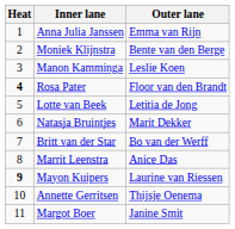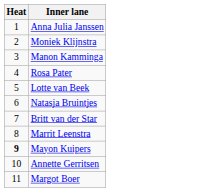 <table class="wikitable">
 <tr>
 <th>Heat</th>
 <th>Inner lane</th>
-<th>Outer lane</th>
 </tr>
 <tr>
 <td align="center">1</td>
 <td><a href='#'>Anna Julia Janssen</a></td>
-<td><a href='#'>Emma van Rijn</a></td>
 </tr>
 <tr>
 <td align="center">2</td>
 <td><a href='#'>Moniek Klijnstra</a></td>
-<td><a href='#'>Bente van den Berge</a></td>
 </tr>
 <tr>
 <td align="center">3</td>
 <td><a href='#'>Manon Kamminga</a></td>
-<td><a href='#'>Leslie Koen</a></td>
 </tr>
 <tr>
-<td align="center"><strong>4</strong></td>
+<td align="center">4</td>
 <td><a href='#'>Rosa Pater</a></td>
-<td><a href='#'>Floor van den Brandt</a></td>
 </tr>
 <tr>
 <td align="center">5</td>
 <td><a href='#'>Lotte van Beek</a></td>
-<td><a href='#'>Letitia de Jong</a></td>
 </tr>
 <tr>
 <td align="center">6</td>
 <td><a href='#'>Natasja Bruintjes</a></td>
-<td><a href='#'>Marit Dekker</a></td>
 </tr>
 <tr>
 <td align="center">7</td>
 <td><a href='#'>Britt van der Star</a></td>
-<td><a href='#'>Bo van der Werff</a></td>
 </tr>
 <tr>
 <td align="center">8</td>
 <td><a href='#'>Marrit Leenstra</a></td>
-<td><a href='#'>Anice Das</a></td>
 </tr>
 <tr>
 <td align="center"><strong>9</strong></td>
 <td><a href='#'>Mayon Kuipers</a></td>
-<td><a href='#'>Laurine van Riessen</a></td>
 </tr>
 <tr>
 <td align="center">10</td>
 <td><a href='#'>Annette Gerritsen</a></td>
-<td><a href='#'>Thijsje Oenema</a></td>
 </tr>
 <tr>
 <td align="center">11</td>
 <td><a href='#'>Margot Boer</a></td>
-<td><a href='#'>Janine Smit</a></td>
 </tr>
 </table>
